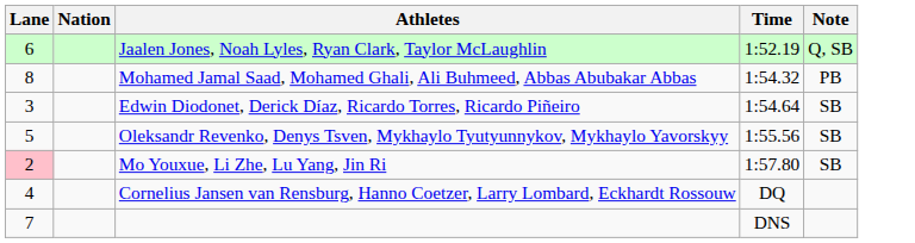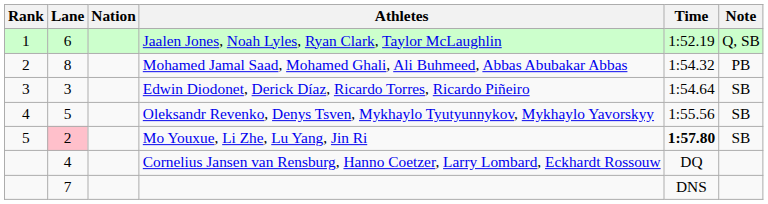 <table class="wikitable sortable" style="text-align:center">
 <tr>
+<th>Rank</th>
 <th>Lane</th>
 <th>Nation</th>
 <th>Athletes</th>
 <th>Time</th>
 <th>Note</th>
 </tr>
 <tr bgcolor=ccffcc>
+<td>1</td>
 <td>6</td>
 <td align=left></td>
 <td align=left><a href='#'>Jaalen Jones</a>, <a href='#'>Noah Lyles</a>, <a href='#'>Ryan Clark</a>, <a href='#'>Taylor McLaughlin</a></td>
 <td>1:52.19</td>
 <td>Q, SB</td>
 </tr>
 <tr>
+<td>2</td>
 <td>8</td>
 <td align=left></td>
 <td align=left><a href='#'>Mohamed Jamal Saad</a>, <a href='#'>Mohamed Ghali</a>, <a href='#'>Ali Buhmeed</a>, <a href='#'>Abbas Abubakar Abbas</a></td>
 <td>1:54.32</td>
 <td>PB</td>
 </tr>
 <tr>
 <td>3</td>
+<td>3</td>
 <td align=left></td>
 <td align=left><a href='#'>Edwin Diodonet</a>, <a href='#'>Derick Díaz</a>, <a href='#'>Ricardo Torres</a>, <a href='#'>Ricardo Piñeiro</a></td>
 <td>1:54.64</td>
 <td>SB</td>
 </tr>
 <tr>
+<td>4</td>
 <td>5</td>
 <td align=left></td>
 <td align=left><a href='#'>Oleksandr Revenko</a>, <a href='#'>Denys Tsven</a>, <a href='#'>Mykhaylo Tyutyunnykov</a>, <a href='#'>Mykhaylo Yavorskyy</a></td>
 <td>1:55.56</td>
 <td>SB</td>
 </tr>
 <tr>
+<td>5</td>
 <td style="background: pink;">2</td>
 <td align=left></td>
 <td align=left><a href='#'>Mo Youxue</a>, <a href='#'>Li Zhe</a>, <a href='#'>Lu Yang</a>, <a href='#'>Jin Ri</a></td>
-<td>1:57.80</td>
+<td><strong>1:57.80</strong></td>
 <td>SB</td>
 </tr>
 <tr>
+<td></td>
 <td>4</td>
 <td align=left></td>
 <td align=left><a href='#'>Cornelius Jansen van Rensburg</a>, <a href='#'>Hanno Coetzer</a>, <a href='#'>Larry Lombard</a>, <a href='#'>Eckhardt Rossouw</a></td>
 <td>DQ</td>
 <td></td>
 </tr>
 <tr>
+<td></td>
 <td>7</td>
 <td align=left></td>
 <td></td>
 <td>DNS</td>
 <td></td>
 </tr>
 </table>
